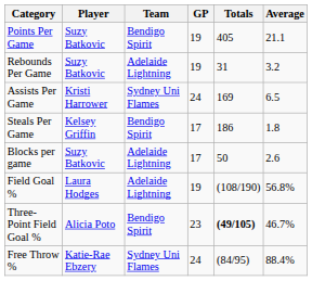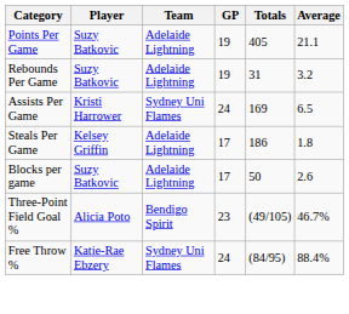 <table class="wikitable" style="width: 70%">
 <tr>
 <th width=100>Category</th>
 <th width=125>Player</th>
 <th width=125>Team</th>
 <th width=50>GP</th>
 <th width=50>Totals</th>
 <th width=50>Average</th>
 </tr>
 <tr>
 <td><a href='#'>Points Per Game</a></td>
 <td> <a href='#'>Suzy Batkovic</a></td>
-<td><a href='#'>Bendigo Spirit</a></td>
+<td><a href='#'>Adelaide Lightning</a></td>
 <td>19</td>
 <td>405</td>
 <td>21.1</td>
 </tr>
 <tr>
 <td>Rebounds Per Game</td>
 <td> <a href='#'>Suzy Batkovic</a></td>
 <td><a href='#'>Adelaide Lightning</a></td>
 <td>19</td>
 <td>31</td>
 <td>3.2</td>
 </tr>
 <tr>
 <td>Assists Per Game</td>
 <td> <a href='#'>Kristi Harrower</a></td>
 <td><a href='#'>Sydney Uni Flames</a></td>
 <td>24</td>
 <td>169</td>
 <td>6.5</td>
 </tr>
 <tr>
 <td>Steals Per Game</td>
 <td> <a href='#'>Kelsey Griffin</a></td>
-<td><a href='#'>Bendigo Spirit</a></td>
+<td><a href='#'>Adelaide Lightning</a></td>
 <td>17</td>
 <td>186</td>
 <td>1.8</td>
 </tr>
 <tr>
 <td>Blocks per game</td>
 <td> <a href='#'>Suzy Batkovic</a></td>
 <td><a href='#'>Adelaide Lightning</a></td>
 <td>17</td>
 <td>50</td>
 <td>2.6</td>
 </tr>
 <tr>
-<td>Field Goal %</td>
-<td> <a href='#'>Laura Hodges</a></td>
-<td><a href='#'>Adelaide Lightning</a></td>
-<td>19</td>
-<td>(108/190)</td>
-<td>56.8%</td>
-</tr>
-<tr>
 <td>Three-Point Field Goal %</td>
 <td> <a href='#'>Alicia Poto</a></td>
 <td><a href='#'>Bendigo Spirit</a></td>
 <td>23</td>
-<td><strong>(49/105)</strong></td>
+<td>(49/105)</td>
 <td>46.7%</td>
 </tr>
 <tr>
 <td>Free Throw %</td>
 <td> <a href='#'>Katie-Rae Ebzery</a></td>
 <td><a href='#'>Sydney Uni Flames</a></td>
 <td>24</td>
 <td>(84/95)</td>
 <td>88.4%</td>
 </tr>
 </table>
